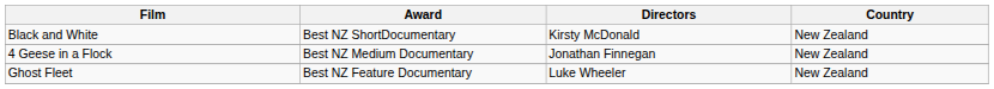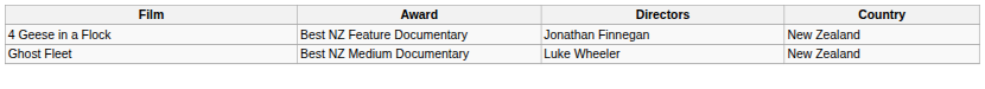 <table class="wikitable" style="width:100%;">
 <tr>
 <th width="30%">Film</th>
 <th width="25%">Award</th>
 <th width="25%">Directors</th>
 <th width="20%">Country</th>
 </tr>
 <tr>
-<td>Black and White</td>
-<td>Best NZ ShortDocumentary</td>
-<td>Kirsty McDonald</td>
-<td> New Zealand</td>
-</tr>
-<tr>
 </tr>
 <tr>
 <td>4 Geese in a Flock</td>
-<td>Best NZ Medium Documentary</td>
+<td>Best NZ Feature Documentary</td>
 <td>Jonathan Finnegan</td>
 <td> New Zealand</td>
 </tr>
 <tr>
 </tr>
 <tr>
 <td>Ghost Fleet</td>
-<td>Best NZ Feature Documentary</td>
+<td>Best NZ Medium Documentary</td>
 <td>Luke Wheeler</td>
 <td> New Zealand</td>
 </tr>
 <tr>
 </tr>
 </table>
